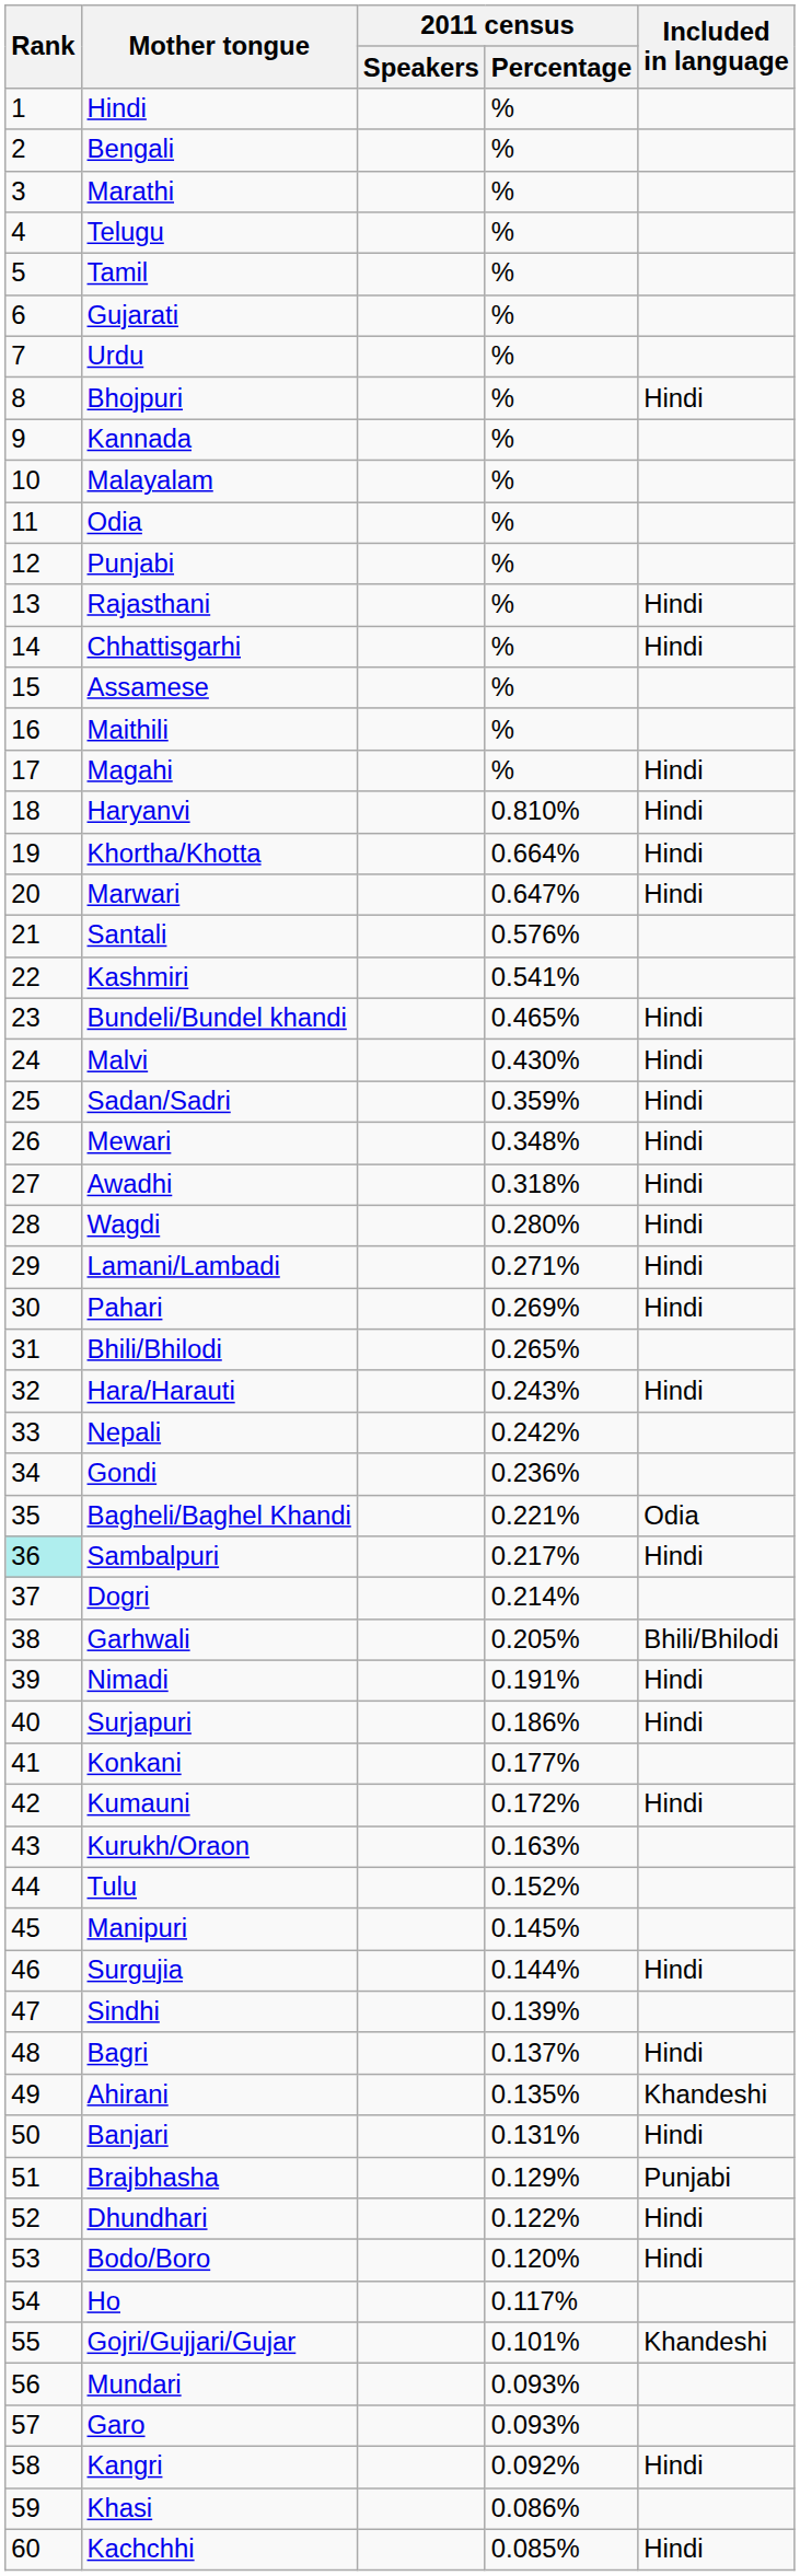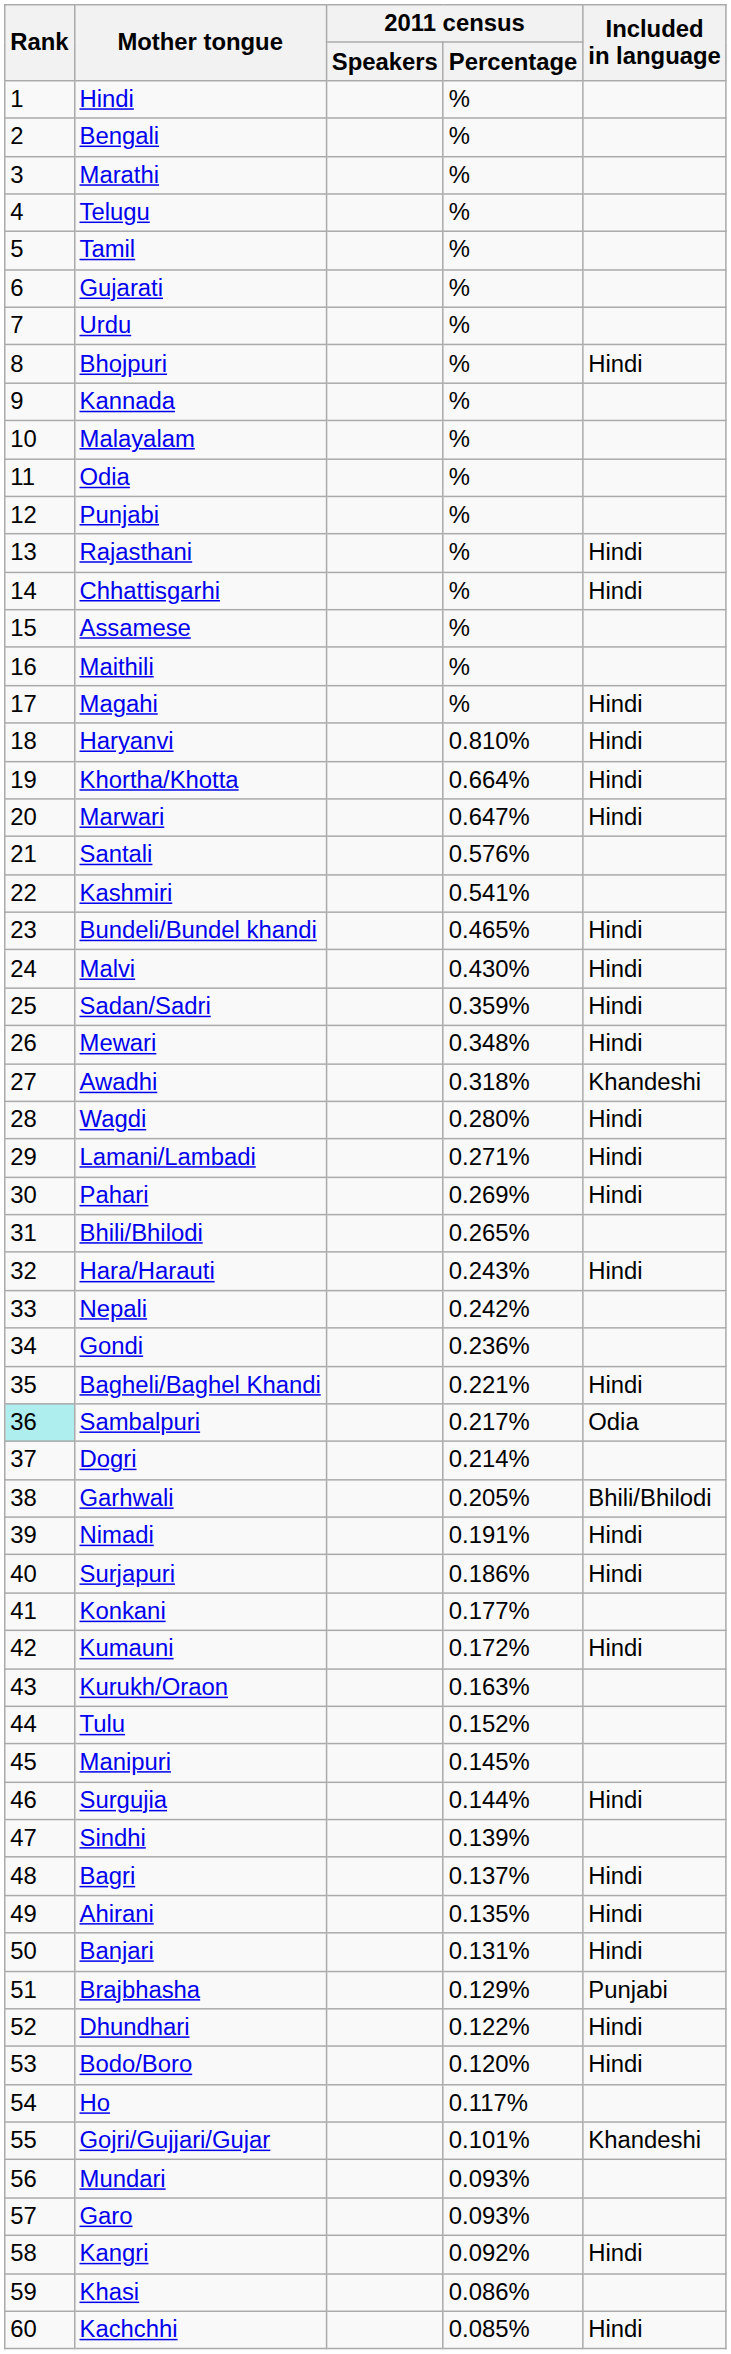 <table class="wikitable sortable">
 <tr>
 <th rowspan=2>Rank</th>
 <th rowspan=2>Mother tongue</th>
 <th colspan=2>2011 census</th>
 <th rowspan=2>Included<br>in language</th>
 </tr>
 <tr>
 <th>Speakers</th>
 <th>Percentage</th>
 </tr>
 <tr>
 <td>1</td>
 <td><a href='#'>Hindi</a></td>
 <td></td>
 <td>%</td>
 <td></td>
 </tr>
 <tr>
 <td>2</td>
 <td><a href='#'>Bengali</a></td>
 <td></td>
 <td>%</td>
 <td></td>
 </tr>
 <tr>
 <td>3</td>
 <td><a href='#'>Marathi</a></td>
 <td></td>
 <td>%</td>
 <td></td>
 </tr>
 <tr>
 <td>4</td>
 <td><a href='#'>Telugu</a></td>
 <td></td>
 <td>%</td>
 <td></td>
 </tr>
 <tr>
 <td>5</td>
 <td><a href='#'>Tamil</a></td>
 <td></td>
 <td>%</td>
 <td></td>
 </tr>
 <tr>
 <td>6</td>
 <td><a href='#'>Gujarati</a></td>
 <td></td>
 <td>%</td>
 <td></td>
 </tr>
 <tr>
 <td>7</td>
 <td><a href='#'>Urdu</a></td>
 <td></td>
 <td>%</td>
 <td></td>
 </tr>
 <tr>
 <td>8</td>
 <td><a href='#'>Bhojpuri</a></td>
 <td></td>
 <td>%</td>
 <td>Hindi</td>
 </tr>
 <tr>
 <td>9</td>
 <td><a href='#'>Kannada</a></td>
 <td></td>
 <td>%</td>
 <td></td>
 </tr>
 <tr>
 <td>10</td>
 <td><a href='#'>Malayalam</a></td>
 <td></td>
 <td>%</td>
 <td></td>
 </tr>
 <tr>
 <td>11</td>
 <td><a href='#'>Odia</a></td>
 <td></td>
 <td>%</td>
 <td></td>
 </tr>
 <tr>
 <td>12</td>
 <td><a href='#'>Punjabi</a></td>
 <td></td>
 <td>%</td>
 <td></td>
 </tr>
 <tr>
 <td>13</td>
 <td><a href='#'>Rajasthani</a></td>
 <td></td>
 <td>%</td>
 <td>Hindi</td>
 </tr>
 <tr>
 <td>14</td>
 <td><a href='#'>Chhattisgarhi</a></td>
 <td></td>
 <td>%</td>
 <td>Hindi</td>
 </tr>
 <tr>
 <td>15</td>
 <td><a href='#'>Assamese</a></td>
 <td></td>
 <td>%</td>
 <td></td>
 </tr>
 <tr>
 <td>16</td>
 <td><a href='#'>Maithili</a></td>
 <td></td>
 <td>%</td>
 <td></td>
 </tr>
 <tr>
 <td>17</td>
 <td><a href='#'>Magahi</a></td>
 <td></td>
 <td>%</td>
 <td>Hindi</td>
 </tr>
 <tr>
 <td>18</td>
 <td><a href='#'>Haryanvi</a></td>
 <td></td>
 <td>0.810%</td>
 <td>Hindi</td>
 </tr>
 <tr>
 <td>19</td>
 <td><a href='#'>Khortha/Khotta</a></td>
 <td></td>
 <td>0.664%</td>
 <td>Hindi</td>
 </tr>
 <tr>
 <td>20</td>
 <td><a href='#'>Marwari</a></td>
 <td></td>
 <td>0.647%</td>
 <td>Hindi</td>
 </tr>
 <tr>
 <td>21</td>
 <td><a href='#'>Santali</a></td>
 <td></td>
 <td>0.576%</td>
 <td></td>
 </tr>
 <tr>
 <td>22</td>
 <td><a href='#'>Kashmiri</a></td>
 <td></td>
 <td>0.541%</td>
 <td></td>
 </tr>
 <tr>
 <td>23</td>
 <td><a href='#'>Bundeli/Bundel khandi</a></td>
 <td></td>
 <td>0.465%</td>
 <td>Hindi</td>
 </tr>
 <tr>
 <td>24</td>
 <td><a href='#'>Malvi</a></td>
 <td></td>
 <td>0.430%</td>
 <td>Hindi</td>
 </tr>
 <tr>
 <td>25</td>
 <td><a href='#'>Sadan/Sadri</a></td>
 <td></td>
 <td>0.359%</td>
 <td>Hindi</td>
 </tr>
 <tr>
 <td>26</td>
 <td><a href='#'>Mewari</a></td>
 <td></td>
 <td>0.348%</td>
 <td>Hindi</td>
 </tr>
 <tr>
 <td>27</td>
 <td><a href='#'>Awadhi</a></td>
 <td></td>
 <td>0.318%</td>
-<td>Hindi</td>
+<td>Khandeshi</td>
 </tr>
 <tr>
 <td>28</td>
 <td><a href='#'>Wagdi</a></td>
 <td></td>
 <td>0.280%</td>
 <td>Hindi</td>
 </tr>
 <tr>
 <td>29</td>
 <td><a href='#'>Lamani/Lambadi</a></td>
 <td></td>
 <td>0.271%</td>
 <td>Hindi</td>
 </tr>
 <tr>
 <td>30</td>
 <td><a href='#'>Pahari</a></td>
 <td></td>
 <td>0.269%</td>
 <td>Hindi</td>
 </tr>
 <tr>
 <td>31</td>
 <td><a href='#'>Bhili/Bhilodi</a></td>
 <td></td>
 <td>0.265%</td>
 <td></td>
 </tr>
 <tr>
 <td>32</td>
 <td><a href='#'>Hara/Harauti</a></td>
 <td></td>
 <td>0.243%</td>
 <td>Hindi</td>
 </tr>
 <tr>
 <td>33</td>
 <td><a href='#'>Nepali</a></td>
 <td></td>
 <td>0.242%</td>
 <td></td>
 </tr>
 <tr>
 <td>34</td>
 <td><a href='#'>Gondi</a></td>
 <td></td>
 <td>0.236%</td>
 <td></td>
 </tr>
 <tr>
 <td>35</td>
 <td><a href='#'>Bagheli/Baghel Khandi</a></td>
 <td></td>
 <td>0.221%</td>
-<td>Odia</td>
+<td>Hindi</td>
 </tr>
 <tr>
 <td style="background: paleturquoise;">36</td>
 <td><a href='#'>Sambalpuri</a></td>
 <td></td>
 <td>0.217%</td>
-<td>Hindi</td>
+<td>Odia</td>
 </tr>
 <tr>
 <td>37</td>
 <td><a href='#'>Dogri</a></td>
 <td></td>
 <td>0.214%</td>
 <td></td>
 </tr>
 <tr>
 <td>38</td>
 <td><a href='#'>Garhwali</a></td>
 <td></td>
 <td>0.205%</td>
 <td>Bhili/Bhilodi</td>
 </tr>
 <tr>
 <td>39</td>
 <td><a href='#'>Nimadi</a></td>
 <td></td>
 <td>0.191%</td>
 <td>Hindi</td>
 </tr>
 <tr>
 <td>40</td>
 <td><a href='#'>Surjapuri</a></td>
 <td></td>
 <td>0.186%</td>
 <td>Hindi</td>
 </tr>
 <tr>
 <td>41</td>
 <td><a href='#'>Konkani</a></td>
 <td></td>
 <td>0.177%</td>
 <td></td>
 </tr>
 <tr>
 <td>42</td>
 <td><a href='#'>Kumauni</a></td>
 <td></td>
 <td>0.172%</td>
 <td>Hindi</td>
 </tr>
 <tr>
 <td>43</td>
 <td><a href='#'>Kurukh/Oraon</a></td>
 <td></td>
 <td>0.163%</td>
 <td></td>
 </tr>
 <tr>
 <td>44</td>
 <td><a href='#'>Tulu</a></td>
 <td></td>
 <td>0.152%</td>
 <td></td>
 </tr>
 <tr>
 <td>45</td>
 <td><a href='#'>Manipuri</a></td>
 <td></td>
 <td>0.145%</td>
 <td></td>
 </tr>
 <tr>
 <td>46</td>
 <td><a href='#'>Surgujia</a></td>
 <td></td>
 <td>0.144%</td>
 <td>Hindi</td>
 </tr>
 <tr>
 <td>47</td>
 <td><a href='#'>Sindhi</a></td>
 <td></td>
 <td>0.139%</td>
 <td></td>
 </tr>
 <tr>
 <td>48</td>
 <td><a href='#'>Bagri</a></td>
 <td></td>
 <td>0.137%</td>
 <td>Hindi</td>
 </tr>
 <tr>
 <td>49</td>
 <td><a href='#'>Ahirani</a></td>
 <td></td>
 <td>0.135%</td>
-<td>Khandeshi</td>
+<td>Hindi</td>
 </tr>
 <tr>
 <td>50</td>
 <td><a href='#'>Banjari</a></td>
 <td></td>
 <td>0.131%</td>
 <td>Hindi</td>
 </tr>
 <tr>
 <td>51</td>
 <td><a href='#'>Brajbhasha</a></td>
 <td></td>
 <td>0.129%</td>
 <td>Punjabi</td>
 </tr>
 <tr>
 <td>52</td>
 <td><a href='#'>Dhundhari</a></td>
 <td></td>
 <td>0.122%</td>
 <td>Hindi</td>
 </tr>
 <tr>
 <td>53</td>
 <td><a href='#'>Bodo/Boro</a></td>
 <td></td>
 <td>0.120%</td>
 <td>Hindi</td>
 </tr>
 <tr>
 <td>54</td>
 <td><a href='#'>Ho</a></td>
 <td></td>
 <td>0.117%</td>
 <td></td>
 </tr>
 <tr>
 <td>55</td>
 <td><a href='#'>Gojri/Gujjari/Gujar</a></td>
 <td></td>
 <td>0.101%</td>
 <td>Khandeshi</td>
 </tr>
 <tr>
 <td>56</td>
 <td><a href='#'>Mundari</a></td>
 <td></td>
 <td>0.093%</td>
 <td></td>
 </tr>
 <tr>
 <td>57</td>
 <td><a href='#'>Garo</a></td>
 <td></td>
 <td>0.093%</td>
 <td></td>
 </tr>
 <tr>
 <td>58</td>
 <td><a href='#'>Kangri</a></td>
 <td></td>
 <td>0.092%</td>
 <td>Hindi</td>
 </tr>
 <tr>
 <td>59</td>
 <td><a href='#'>Khasi</a></td>
 <td></td>
 <td>0.086%</td>
 <td></td>
 </tr>
 <tr>
 <td>60</td>
 <td><a href='#'>Kachchhi</a></td>
 <td></td>
 <td>0.085%</td>
 <td>Hindi</td>
 </tr>
 </table>
